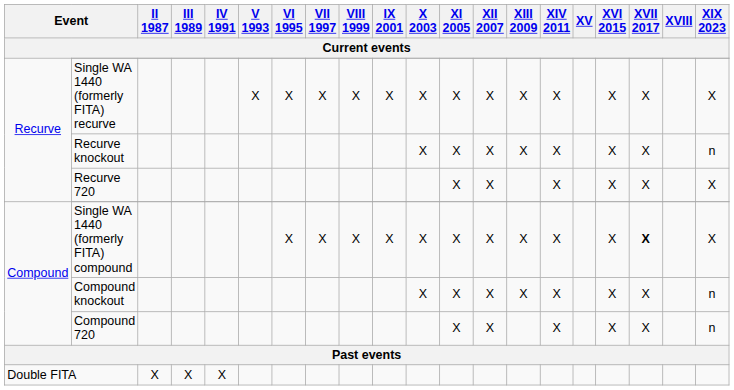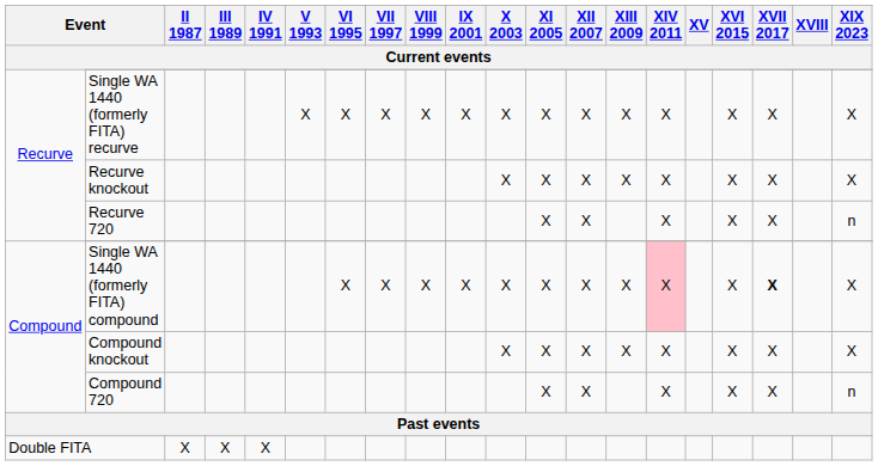 <table class="wikitable" style="text-align:center">
 <tr>
 <th colspan=2>Event</th>
 <th><a href='#'>II<br>1987</a></th>
 <th><a href='#'>III<br>1989</a></th>
 <th><a href='#'>IV<br>1991</a></th>
 <th><a href='#'>V<br>1993</a></th>
 <th><a href='#'>VI<br>1995</a></th>
 <th><a href='#'>VII<br>1997</a></th>
 <th><a href='#'>VIII<br>1999</a></th>
 <th><a href='#'>IX<br>2001</a></th>
 <th><a href='#'>X<br>2003</a></th>
 <th><a href='#'>XI<br>2005</a></th>
 <th><a href='#'>XII<br>2007</a></th>
 <th><a href='#'>XIII<br>2009</a></th>
 <th><a href='#'>XIV<br>2011</a></th>
 <th><a href='#'>XV</a></th>
 <th><a href='#'>XVI<br> 2015</a></th>
 <th><a href='#'>XVII<br>2017</a></th>
 <th><a href='#'>XVIII</a></th>
 <th><a href='#'>XIX<br>2023</a></th>
 </tr>
 <tr>
 <th colspan=20>Current events</th>
 </tr>
 <tr>
 <td rowspan=4><a href='#'>Recurve</a></td>
 </tr>
 <tr>
 <td align=left>Single WA 1440 <br>(formerly FITA) recurve</td>
 <td></td>
 <td></td>
 <td></td>
 <td>X</td>
 <td>X</td>
 <td>X</td>
 <td>X</td>
 <td>X</td>
 <td>X</td>
 <td>X</td>
 <td>X</td>
 <td>X</td>
 <td>X</td>
 <td></td>
 <td>X</td>
 <td>X</td>
 <td></td>
 <td>X</td>
 </tr>
 <tr>
 <td align=left>Recurve knockout</td>
 <td></td>
 <td></td>
 <td></td>
 <td></td>
 <td></td>
 <td></td>
 <td></td>
 <td></td>
 <td>X</td>
 <td>X</td>
 <td>X</td>
 <td>X</td>
 <td>X</td>
 <td></td>
 <td>X</td>
 <td>X</td>
 <td></td>
-<td>n</td>
+<td>X</td>
 </tr>
 <tr>
 <td align=left>Recurve 720</td>
 <td></td>
 <td></td>
 <td></td>
 <td></td>
 <td></td>
 <td></td>
 <td></td>
 <td></td>
 <td></td>
 <td>X</td>
 <td>X</td>
 <td></td>
 <td>X</td>
 <td></td>
 <td>X</td>
 <td>X</td>
 <td></td>
-<td>X</td>
+<td>n</td>
 </tr>
 <tr>
 <td rowspan=4><a href='#'>Compound</a></td>
 </tr>
 <tr>
 <td align=left>Single WA 1440 <br>(formerly FITA) compound</td>
 <td></td>
 <td></td>
 <td></td>
 <td></td>
 <td>X</td>
 <td>X</td>
 <td>X</td>
 <td>X</td>
 <td>X</td>
 <td>X</td>
 <td>X</td>
 <td>X</td>
-<td>X</td>
+<td style="background: pink;">X</td>
 <td></td>
 <td>X</td>
 <td><strong>X</strong></td>
 <td></td>
 <td>X</td>
 </tr>
 <tr>
 <td align=left>Compound knockout</td>
 <td></td>
 <td></td>
 <td></td>
 <td></td>
 <td></td>
 <td></td>
 <td></td>
 <td></td>
 <td>X</td>
 <td>X</td>
 <td>X</td>
 <td>X</td>
 <td>X</td>
 <td></td>
 <td>X</td>
 <td>X</td>
 <td></td>
-<td>n</td>
+<td>X</td>
 </tr>
 <tr>
 <td align=left>Compound 720</td>
 <td></td>
 <td></td>
 <td></td>
 <td></td>
 <td></td>
 <td></td>
 <td></td>
 <td></td>
 <td></td>
 <td>X</td>
 <td>X</td>
 <td></td>
 <td>X</td>
 <td></td>
 <td>X</td>
 <td>X</td>
 <td></td>
 <td>n</td>
 </tr>
 <tr>
 <th colspan=20>Past events</th>
 </tr>
 <tr>
 <td colspan=2 align=left>Double FITA</td>
 <td>X</td>
 <td>X</td>
 <td>X</td>
 <td></td>
 <td></td>
 <td></td>
 <td></td>
 <td></td>
 <td></td>
 <td></td>
 <td></td>
 <td></td>
 <td></td>
 <td></td>
 <td></td>
 <td></td>
 <td></td>
 <td></td>
 </tr>
 </table>
